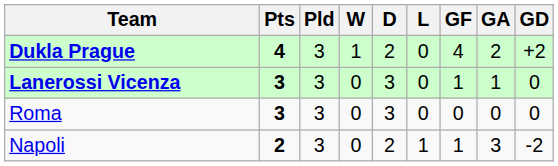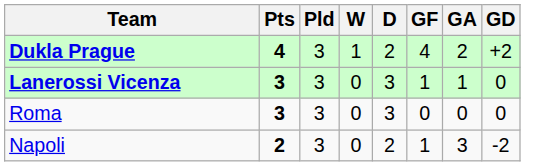 <table class="wikitable" style="text-align:center;">
 <tr>
 <th width=200>Team</th>
 <th width=20>Pts</th>
 <th width=20>Pld</th>
 <th width=20>W</th>
 <th width=20>D</th>
-<th width=20>L</th>
 <th width=20>GF</th>
 <th width=20>GA</th>
 <th width=20>GD</th>
 </tr>
 <tr style="background:#ccffcc">
 <td style="text-align:left"><strong> <a href='#'>Dukla Prague</a></strong></td>
 <td><strong>4</strong></td>
 <td>3</td>
 <td>1</td>
 <td>2</td>
-<td>0</td>
 <td>4</td>
 <td>2</td>
 <td>+2</td>
 </tr>
 <tr style="background:#ccffcc">
 <td style="text-align:left"><strong> <a href='#'>Lanerossi Vicenza</a></strong></td>
 <td><strong>3</strong></td>
 <td>3</td>
 <td>0</td>
 <td>3</td>
-<td>0</td>
 <td>1</td>
 <td>1</td>
 <td>0</td>
 </tr>
 <tr>
 <td style="text-align:left"> <a href='#'>Roma</a></td>
 <td><strong>3</strong></td>
 <td>3</td>
 <td>0</td>
 <td>3</td>
 <td>0</td>
 <td>0</td>
 <td>0</td>
-<td>0</td>
 </tr>
 <tr>
 <td style="text-align:left"> <a href='#'>Napoli</a></td>
 <td><strong>2</strong></td>
 <td>3</td>
 <td>0</td>
 <td>2</td>
 <td>1</td>
-<td>1</td>
 <td>3</td>
 <td>-2</td>
 </tr>
 </table>
